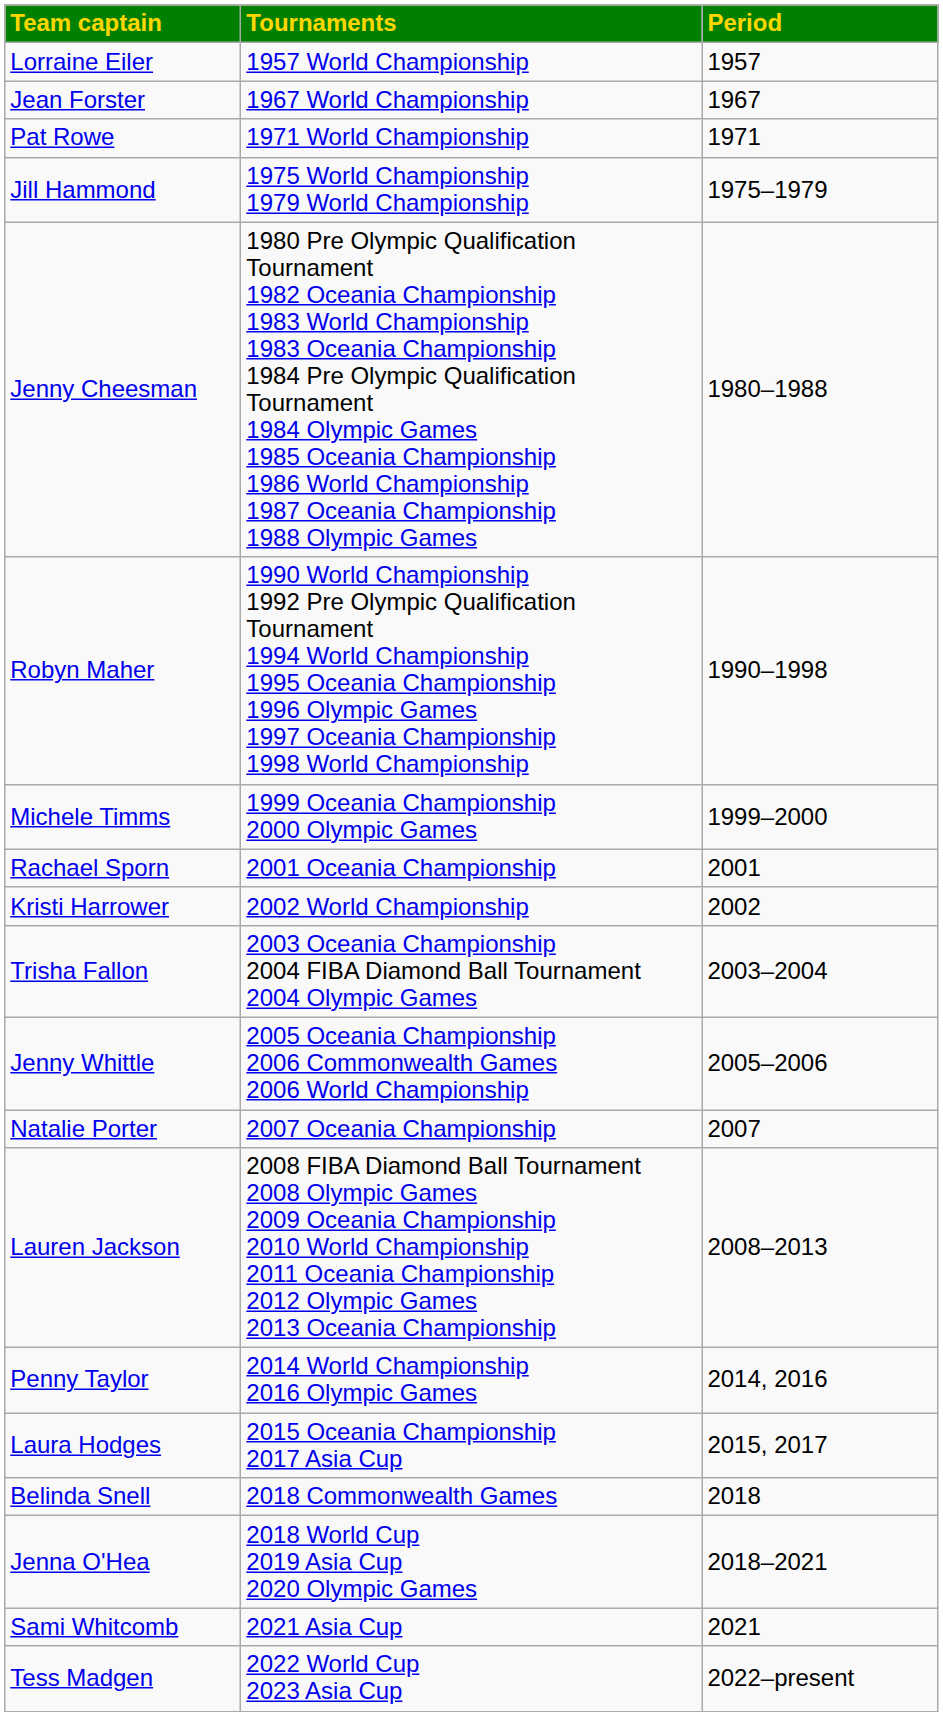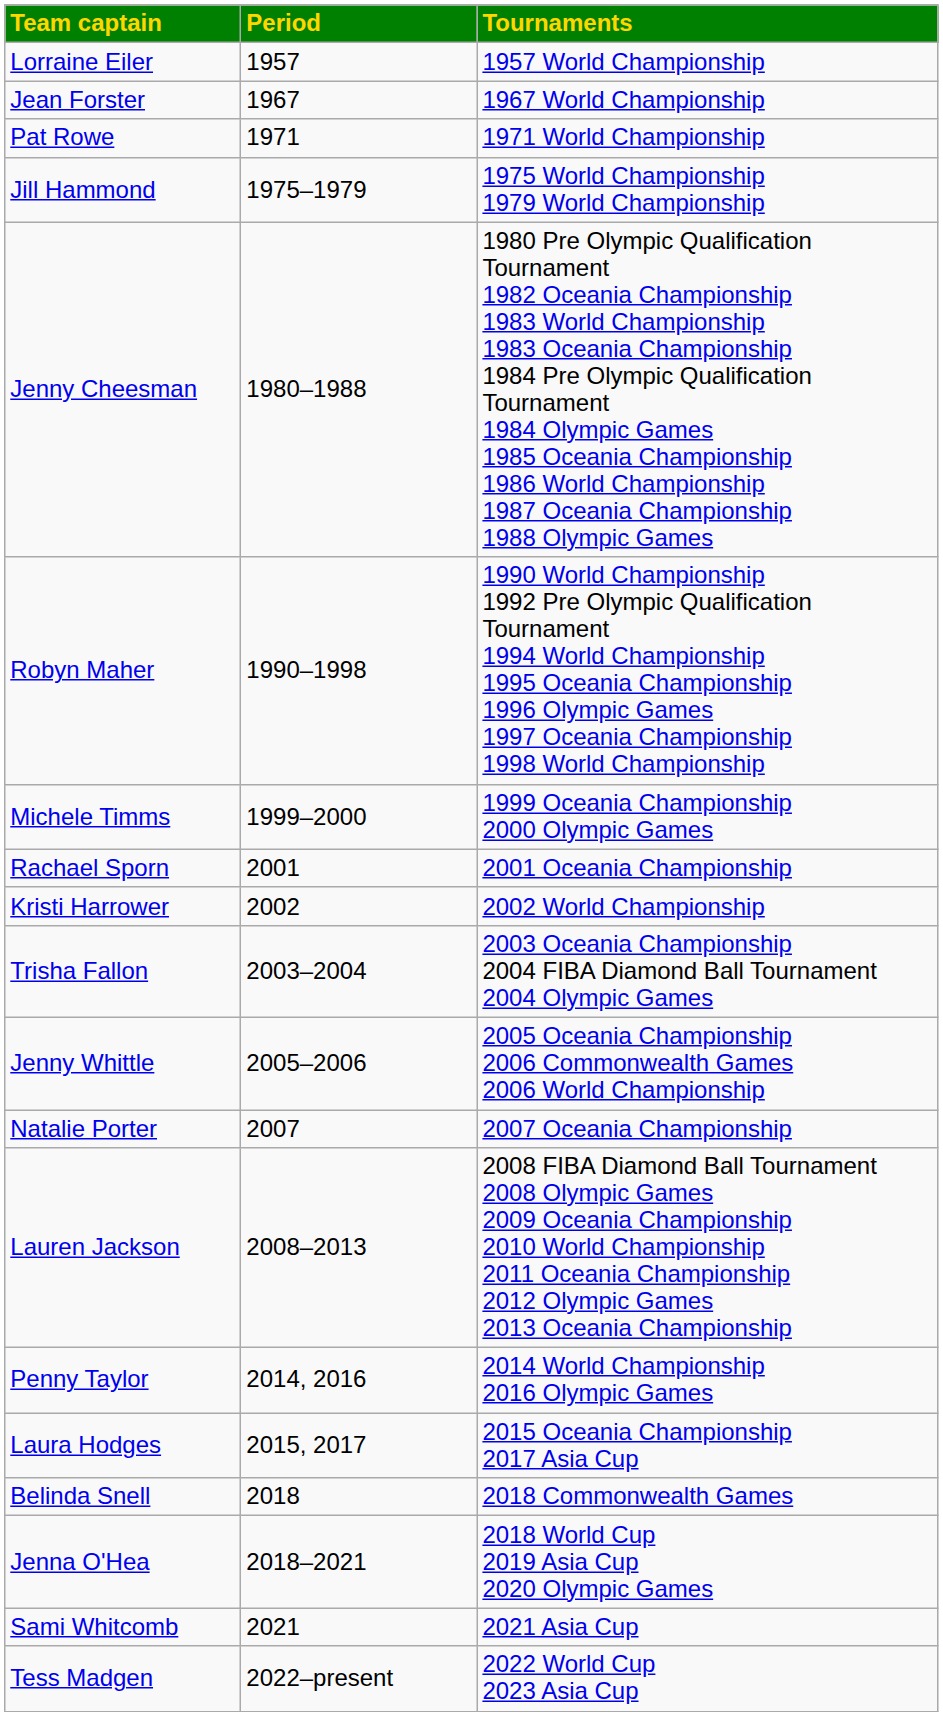 <table class="wikitable">
 <tr>
 <td bgcolor=green style="color:gold; width:150px"><strong>Team captain</strong></td>
+<td bgcolor=green style="color:gold; width:150px"><strong>Period</strong></td>
 <td bgcolor=green style="color:gold; width:300px"><strong>Tournaments</strong></td>
-<td bgcolor=green style="color:gold; width:150px"><strong>Period</strong></td>
 </tr>
 <tr>
 <td><a href='#'>Lorraine Eiler</a></td>
+<td>1957</td>
 <td><a href='#'>1957 World Championship</a></td>
-<td>1957</td>
 </tr>
 <tr>
 <td><a href='#'>Jean Forster</a></td>
+<td>1967</td>
 <td><a href='#'>1967 World Championship</a></td>
-<td>1967</td>
 </tr>
 <tr>
 <td><a href='#'>Pat Rowe</a></td>
+<td>1971</td>
 <td><a href='#'>1971 World Championship</a></td>
-<td>1971</td>
 </tr>
 <tr>
 <td><a href='#'>Jill Hammond</a></td>
+<td>1975–1979</td>
 <td><a href='#'>1975 World Championship</a><br><a href='#'>1979 World Championship</a></td>
-<td>1975–1979</td>
 </tr>
 <tr>
 <td><a href='#'>Jenny Cheesman</a></td>
+<td>1980–1988</td>
 <td>1980 Pre Olympic Qualification Tournament<br><a href='#'>1982 Oceania Championship</a><br><a href='#'>1983 World Championship</a><br><a href='#'>1983 Oceania Championship</a><br>1984 Pre Olympic Qualification Tournament<br><a href='#'>1984 Olympic Games</a><br><a href='#'>1985 Oceania Championship</a><br><a href='#'>1986 World Championship</a><br><a href='#'>1987 Oceania Championship</a><br><a href='#'>1988 Olympic Games</a><br></td>
-<td>1980–1988</td>
 </tr>
 <tr>
 <td><a href='#'>Robyn Maher</a></td>
+<td>1990–1998</td>
 <td><a href='#'>1990 World Championship</a><br>1992 Pre Olympic Qualification Tournament<br><a href='#'>1994 World Championship</a><br><a href='#'>1995 Oceania Championship</a><br><a href='#'>1996 Olympic Games</a><br><a href='#'>1997 Oceania Championship</a><br><a href='#'>1998 World Championship</a></td>
-<td>1990–1998</td>
 </tr>
 <tr>
 <td><a href='#'>Michele Timms</a></td>
+<td>1999–2000</td>
 <td><a href='#'>1999 Oceania Championship</a><br><a href='#'>2000 Olympic Games</a></td>
-<td>1999–2000</td>
 </tr>
 <tr>
 <td><a href='#'>Rachael Sporn</a></td>
+<td>2001</td>
 <td><a href='#'>2001 Oceania Championship</a></td>
-<td>2001</td>
 </tr>
 <tr>
 <td><a href='#'>Kristi Harrower</a></td>
+<td>2002</td>
 <td><a href='#'>2002 World Championship</a></td>
-<td>2002</td>
 </tr>
 <tr>
 <td><a href='#'>Trisha Fallon</a></td>
+<td>2003–2004</td>
 <td><a href='#'>2003 Oceania Championship</a><br>2004 FIBA Diamond Ball Tournament<br><a href='#'>2004 Olympic Games</a></td>
-<td>2003–2004</td>
 </tr>
 <tr>
 <td><a href='#'>Jenny Whittle</a></td>
+<td>2005–2006</td>
 <td><a href='#'>2005 Oceania Championship</a><br><a href='#'>2006 Commonwealth Games</a><br><a href='#'>2006 World Championship</a></td>
-<td>2005–2006</td>
 </tr>
 <tr>
 <td><a href='#'>Natalie Porter</a></td>
+<td>2007</td>
 <td><a href='#'>2007 Oceania Championship</a></td>
-<td>2007</td>
 </tr>
 <tr>
 <td><a href='#'>Lauren Jackson</a></td>
+<td>2008–2013</td>
 <td>2008 FIBA Diamond Ball Tournament<br><a href='#'>2008 Olympic Games</a><br><a href='#'>2009 Oceania Championship</a><br><a href='#'>2010 World Championship</a><br><a href='#'>2011 Oceania Championship</a><br><a href='#'>2012 Olympic Games</a><br><a href='#'>2013 Oceania Championship</a></td>
-<td>2008–2013</td>
 </tr>
 <tr>
 <td><a href='#'>Penny Taylor</a></td>
+<td>2014, 2016</td>
 <td><a href='#'>2014 World Championship</a><br><a href='#'>2016 Olympic Games</a></td>
-<td>2014, 2016</td>
 </tr>
 <tr>
 <td><a href='#'>Laura Hodges</a></td>
+<td>2015, 2017</td>
 <td><a href='#'>2015 Oceania Championship</a><br><a href='#'>2017 Asia Cup</a></td>
-<td>2015, 2017</td>
 </tr>
 <tr>
 <td><a href='#'>Belinda Snell</a></td>
+<td>2018</td>
 <td><a href='#'>2018 Commonwealth Games</a></td>
-<td>2018</td>
 </tr>
 <tr>
 <td><a href='#'>Jenna O'Hea</a></td>
+<td>2018–2021</td>
 <td><a href='#'>2018 World Cup</a><br><a href='#'>2019 Asia Cup</a><br><a href='#'>2020 Olympic Games</a></td>
-<td>2018–2021</td>
 </tr>
 <tr>
 <td><a href='#'>Sami Whitcomb</a></td>
+<td>2021</td>
 <td><a href='#'>2021 Asia Cup</a></td>
-<td>2021</td>
 </tr>
 <tr>
 <td><a href='#'>Tess Madgen</a></td>
+<td>2022–present</td>
 <td><a href='#'>2022 World Cup</a><br><a href='#'>2023 Asia Cup</a></td>
-<td>2022–present</td>
 </tr>
 </table>
